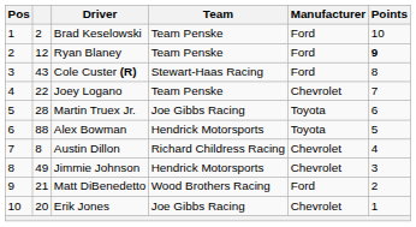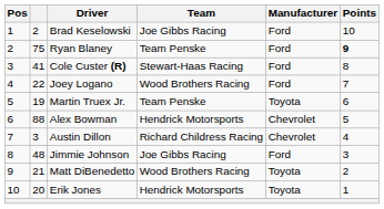 <table class="wikitable" style="font-size:98%">
 <tr>
 <th>Pos</th>
 <th></th>
 <th>Driver</th>
 <th>Team</th>
 <th>Manufacturer</th>
 <th>Points</th>
 </tr>
 <tr>
 <td>1</td>
 <td>2</td>
 <td>Brad Keselowski</td>
-<td>Team Penske</td>
+<td>Joe Gibbs Racing</td>
 <td>Ford</td>
 <td>10</td>
 </tr>
 <tr>
 <td>2</td>
-<td>12</td>
+<td>75</td>
 <td>Ryan Blaney</td>
 <td>Team Penske</td>
 <td>Ford</td>
 <td><strong>9</strong></td>
 </tr>
 <tr>
 <td>3</td>
-<td>43</td>
+<td>41</td>
 <td>Cole Custer <strong>(R)</strong></td>
 <td>Stewart-Haas Racing</td>
 <td>Ford</td>
 <td>8</td>
 </tr>
 <tr>
 <td>4</td>
 <td>22</td>
 <td>Joey Logano</td>
-<td>Team Penske</td>
-<td>Chevrolet</td>
+<td>Wood Brothers Racing</td>
+<td>Ford</td>
 <td>7</td>
 </tr>
 <tr>
 <td>5</td>
-<td>28</td>
+<td>19</td>
 <td>Martin Truex Jr.</td>
-<td>Joe Gibbs Racing</td>
+<td>Team Penske</td>
 <td>Toyota</td>
 <td>6</td>
 </tr>
 <tr>
 <td>6</td>
 <td>88</td>
 <td>Alex Bowman</td>
 <td>Hendrick Motorsports</td>
-<td>Toyota</td>
+<td>Chevrolet</td>
 <td>5</td>
 </tr>
 <tr>
 <td>7</td>
-<td>8</td>
+<td>3</td>
 <td>Austin Dillon</td>
 <td>Richard Childress Racing</td>
 <td>Chevrolet</td>
 <td>4</td>
 </tr>
 <tr>
 <td>8</td>
-<td>49</td>
+<td>48</td>
 <td>Jimmie Johnson</td>
-<td>Hendrick Motorsports</td>
-<td>Chevrolet</td>
+<td>Joe Gibbs Racing</td>
+<td>Ford</td>
 <td>3</td>
 </tr>
 <tr>
 <td>9</td>
 <td>21</td>
 <td>Matt DiBenedetto</td>
 <td>Wood Brothers Racing</td>
-<td>Ford</td>
+<td>Toyota</td>
 <td>2</td>
 </tr>
 <tr>
 <td>10</td>
 <td>20</td>
 <td>Erik Jones</td>
-<td>Joe Gibbs Racing</td>
-<td>Chevrolet</td>
+<td>Hendrick Motorsports</td>
+<td>Toyota</td>
 <td>1</td>
 </tr>
 <tr>
 <th colspan="6"></th>
 </tr>
 </table>
